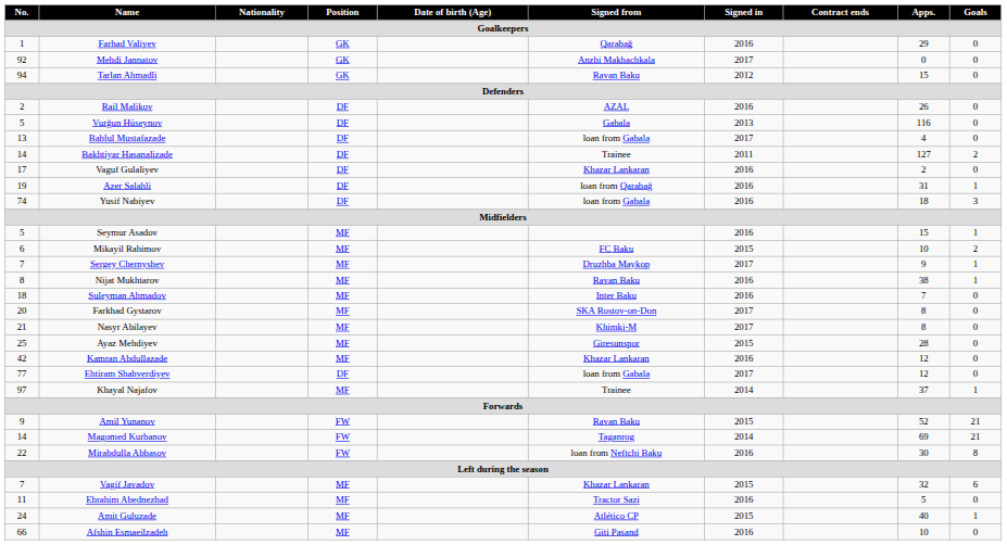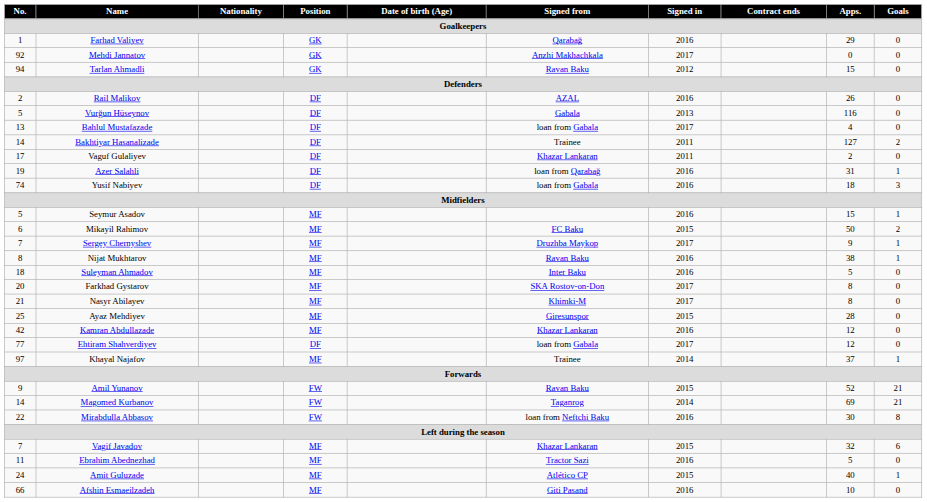 <table class="wikitable"  style="text-align:center; font-size:90%; width:95%;">
 <tr>
 <th style="background:#000000; color:#FFFFFF; text-align:center;">No.</th>
 <th style="background:#000000; color:#FFFFFF; text-align:center;">Name</th>
 <th style="background:#000000; color:#FFFFFF; text-align:center;">Nationality</th>
 <th style="background:#000000; color:#FFFFFF; text-align:center;">Position</th>
 <th style="background:#000000; color:#FFFFFF; text-align:center;">Date of birth (Age)</th>
 <th style="background:#000000; color:#FFFFFF; text-align:center;">Signed from</th>
 <th style="background:#000000; color:#FFFFFF; text-align:center;">Signed in</th>
 <th style="background:#000000; color:#FFFFFF; text-align:center;">Contract ends</th>
 <th style="background:#000000; color:#FFFFFF; text-align:center;">Apps.</th>
 <th style="background:#000000; color:#FFFFFF; text-align:center;">Goals</th>
 </tr>
 <tr>
 <th colspan="11"  style="background:#dcdcdc; text-align:center;">Goalkeepers</th>
 </tr>
 <tr>
 <td>1</td>
 <td><a href='#'>Farhad Valiyev</a></td>
 <td></td>
 <td><a href='#'>GK</a></td>
 <td></td>
 <td><a href='#'>Qarabağ</a></td>
 <td>2016</td>
 <td></td>
 <td>29</td>
 <td>0</td>
 </tr>
 <tr>
 <td>92</td>
 <td><a href='#'>Mehdi Jannatov</a></td>
 <td></td>
 <td><a href='#'>GK</a></td>
 <td></td>
 <td><a href='#'>Anzhi Makhachkala</a></td>
 <td>2017</td>
 <td></td>
 <td>0</td>
 <td>0</td>
 </tr>
 <tr>
 <td>94</td>
 <td><a href='#'>Tarlan Ahmadli</a></td>
 <td></td>
 <td><a href='#'>GK</a></td>
 <td></td>
 <td><a href='#'>Ravan Baku</a></td>
 <td>2012</td>
 <td></td>
 <td>15</td>
 <td>0</td>
 </tr>
 <tr>
 <th colspan="11"  style="background:#dcdcdc; text-align:center;">Defenders</th>
 </tr>
 <tr>
 <td>2</td>
 <td><a href='#'>Rail Malikov</a></td>
 <td></td>
 <td><a href='#'>DF</a></td>
 <td></td>
 <td><a href='#'>AZAL</a></td>
 <td>2016</td>
 <td></td>
 <td>26</td>
 <td>0</td>
 </tr>
 <tr>
 <td>5</td>
 <td><a href='#'>Vurğun Hüseynov</a></td>
 <td></td>
 <td><a href='#'>DF</a></td>
 <td></td>
 <td><a href='#'>Gabala</a></td>
 <td>2013</td>
 <td></td>
 <td>116</td>
 <td>0</td>
 </tr>
 <tr>
 <td>13</td>
 <td><a href='#'>Bahlul Mustafazade</a></td>
 <td></td>
 <td><a href='#'>DF</a></td>
 <td></td>
 <td>loan from <a href='#'>Gabala</a></td>
 <td>2017</td>
 <td></td>
 <td>4</td>
 <td>0</td>
 </tr>
 <tr>
 <td>14</td>
 <td><a href='#'>Bakhtiyar Hasanalizade</a></td>
 <td></td>
 <td><a href='#'>DF</a></td>
 <td></td>
 <td>Trainee</td>
 <td>2011</td>
 <td></td>
 <td>127</td>
 <td>2</td>
 </tr>
 <tr>
 <td>17</td>
 <td>Vaguf Gulaliyev</td>
 <td></td>
 <td><a href='#'>DF</a></td>
 <td></td>
 <td><a href='#'>Khazar Lankaran</a></td>
-<td>2016</td>
+<td>2011</td>
 <td></td>
 <td>2</td>
 <td>0</td>
 </tr>
 <tr>
 <td>19</td>
 <td><a href='#'>Azer Salahli</a></td>
 <td></td>
 <td><a href='#'>DF</a></td>
 <td></td>
 <td>loan from <a href='#'>Qarabağ</a></td>
 <td>2016</td>
 <td></td>
 <td>31</td>
 <td>1</td>
 </tr>
 <tr>
 <td>74</td>
 <td>Yusif Nabiyev</td>
 <td></td>
 <td><a href='#'>DF</a></td>
 <td></td>
 <td>loan from <a href='#'>Gabala</a></td>
 <td>2016</td>
 <td></td>
 <td>18</td>
 <td>3</td>
 </tr>
 <tr>
 <th colspan="11"  style="background:#dcdcdc; text-align:center;">Midfielders</th>
 </tr>
 <tr>
 <td>5</td>
 <td>Seymur Asadov</td>
 <td></td>
 <td><a href='#'>MF</a></td>
 <td></td>
 <td></td>
 <td>2016</td>
 <td></td>
 <td>15</td>
 <td>1</td>
 </tr>
 <tr>
 <td>6</td>
 <td>Mikayil Rahimov</td>
 <td></td>
 <td><a href='#'>MF</a></td>
 <td></td>
 <td><a href='#'>FC Baku</a></td>
 <td>2015</td>
 <td></td>
-<td>10</td>
+<td>50</td>
 <td>2</td>
 </tr>
 <tr>
 <td>7</td>
 <td><a href='#'>Sergey Chernyshev</a></td>
 <td></td>
 <td><a href='#'>MF</a></td>
 <td></td>
 <td><a href='#'>Druzhba Maykop</a></td>
 <td>2017</td>
 <td></td>
 <td>9</td>
 <td>1</td>
 </tr>
 <tr>
 <td>8</td>
 <td>Nijat Mukhtarov</td>
 <td></td>
 <td><a href='#'>MF</a></td>
 <td></td>
 <td><a href='#'>Ravan Baku</a></td>
 <td>2016</td>
 <td></td>
 <td>38</td>
 <td>1</td>
 </tr>
 <tr>
 <td>18</td>
 <td><a href='#'>Suleyman Ahmadov</a></td>
 <td></td>
 <td><a href='#'>MF</a></td>
 <td></td>
 <td><a href='#'>Inter Baku</a></td>
 <td>2016</td>
 <td></td>
-<td>7</td>
+<td>5</td>
 <td>0</td>
 </tr>
 <tr>
 <td>20</td>
 <td>Farkhad Gystarov</td>
 <td></td>
 <td><a href='#'>MF</a></td>
 <td></td>
 <td><a href='#'>SKA Rostov-on-Don</a></td>
 <td>2017</td>
 <td></td>
 <td>8</td>
 <td>0</td>
 </tr>
 <tr>
 <td>21</td>
 <td>Nasyr Abilayev</td>
 <td></td>
 <td><a href='#'>MF</a></td>
 <td></td>
 <td><a href='#'>Khimki-M</a></td>
 <td>2017</td>
 <td></td>
 <td>8</td>
 <td>0</td>
 </tr>
 <tr>
 <td>25</td>
 <td>Ayaz Mehdiyev</td>
 <td></td>
 <td><a href='#'>MF</a></td>
 <td></td>
 <td><a href='#'>Giresunspor</a></td>
 <td>2015</td>
 <td></td>
 <td>28</td>
 <td>0</td>
 </tr>
 <tr>
 <td>42</td>
 <td><a href='#'>Kamran Abdullazade</a></td>
 <td></td>
 <td><a href='#'>MF</a></td>
 <td></td>
 <td><a href='#'>Khazar Lankaran</a></td>
 <td>2016</td>
 <td></td>
 <td>12</td>
 <td>0</td>
 </tr>
 <tr>
 <td>77</td>
 <td><a href='#'>Ehtiram Shahverdiyev</a></td>
 <td></td>
 <td><a href='#'>DF</a></td>
 <td></td>
 <td>loan from <a href='#'>Gabala</a></td>
 <td>2017</td>
 <td></td>
 <td>12</td>
 <td>0</td>
 </tr>
 <tr>
 <td>97</td>
 <td>Khayal Najafov</td>
 <td></td>
 <td><a href='#'>MF</a></td>
 <td></td>
 <td>Trainee</td>
 <td>2014</td>
 <td></td>
 <td>37</td>
 <td>1</td>
 </tr>
 <tr>
 <th colspan="11"  style="background:#dcdcdc; text-align:center;">Forwards</th>
 </tr>
 <tr>
 <td>9</td>
 <td><a href='#'>Amil Yunanov</a></td>
 <td></td>
 <td><a href='#'>FW</a></td>
 <td></td>
 <td><a href='#'>Ravan Baku</a></td>
 <td>2015</td>
 <td></td>
 <td>52</td>
 <td>21</td>
 </tr>
 <tr>
 <td>14</td>
 <td><a href='#'>Magomed Kurbanov</a></td>
 <td></td>
 <td><a href='#'>FW</a></td>
 <td></td>
 <td><a href='#'>Taganrog</a></td>
 <td>2014</td>
 <td></td>
 <td>69</td>
 <td>21</td>
 </tr>
 <tr>
 <td>22</td>
 <td><a href='#'>Mirabdulla Abbasov</a></td>
 <td></td>
 <td><a href='#'>FW</a></td>
 <td></td>
 <td>loan from <a href='#'>Neftchi Baku</a></td>
 <td>2016</td>
 <td></td>
 <td>30</td>
 <td>8</td>
 </tr>
 <tr>
 <th colspan="11"  style="background:#dcdcdc; text-align:center;">Left during the season</th>
 </tr>
 <tr>
 <td>7</td>
 <td><a href='#'>Vagif Javadov</a></td>
 <td></td>
 <td><a href='#'>MF</a></td>
 <td></td>
 <td><a href='#'>Khazar Lankaran</a></td>
 <td>2015</td>
 <td></td>
 <td>32</td>
 <td>6</td>
 </tr>
 <tr>
 <td>11</td>
 <td><a href='#'>Ebrahim Abednezhad</a></td>
 <td></td>
 <td><a href='#'>MF</a></td>
 <td></td>
 <td><a href='#'>Tractor Sazi</a></td>
 <td>2016</td>
 <td></td>
 <td>5</td>
 <td>0</td>
 </tr>
 <tr>
 <td>24</td>
 <td><a href='#'>Amit Guluzade</a></td>
 <td></td>
 <td><a href='#'>MF</a></td>
 <td></td>
 <td><a href='#'>Atlético CP</a></td>
 <td>2015</td>
 <td></td>
 <td>40</td>
 <td>1</td>
 </tr>
 <tr>
 <td>66</td>
 <td><a href='#'>Afshin Esmaeilzadeh</a></td>
 <td></td>
 <td><a href='#'>MF</a></td>
 <td></td>
 <td><a href='#'>Giti Pasand</a></td>
 <td>2016</td>
 <td></td>
 <td>10</td>
 <td>0</td>
 </tr>
 </table>
